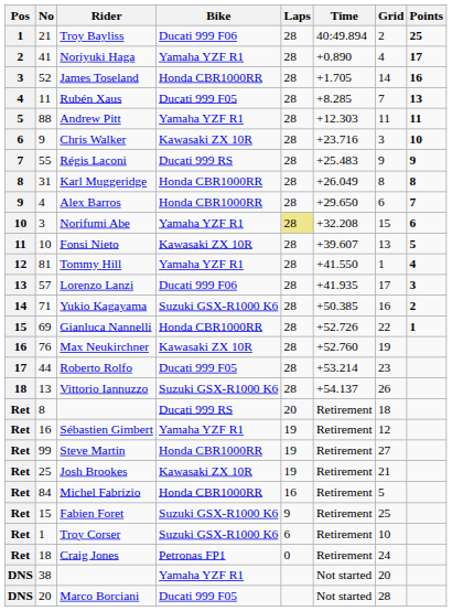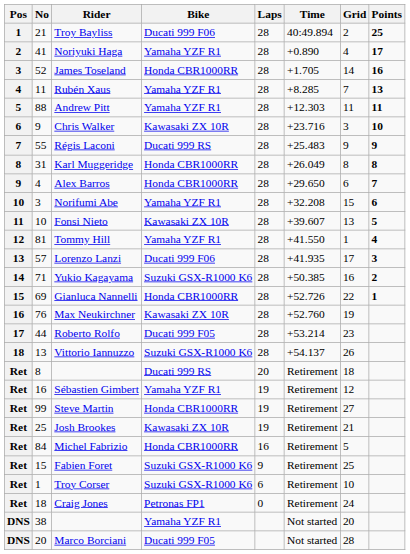 <table class="wikitable" style="font-size: 95%;">
 <tr>
 <th>Pos</th>
 <th>No</th>
 <th>Rider</th>
 <th>Bike</th>
 <th>Laps</th>
 <th>Time</th>
 <th>Grid</th>
 <th>Points</th>
 </tr>
 <tr>
 <th>1</th>
 <td>21</td>
 <td> <a href='#'>Troy Bayliss</a></td>
 <td><a href='#'>Ducati 999 F06</a></td>
 <td>28</td>
 <td>40:49.894</td>
 <td>2</td>
 <td><strong>25</strong></td>
 </tr>
 <tr>
 <th>2</th>
 <td>41</td>
 <td> <a href='#'>Noriyuki Haga</a></td>
 <td><a href='#'>Yamaha YZF R1</a></td>
 <td>28</td>
 <td>+0.890</td>
 <td>4</td>
 <td><strong>17</strong></td>
 </tr>
 <tr>
 <th>3</th>
 <td>52</td>
 <td> <a href='#'>James Toseland</a></td>
 <td><a href='#'>Honda CBR1000RR</a></td>
 <td>28</td>
 <td>+1.705</td>
 <td>14</td>
 <td><strong>16</strong></td>
 </tr>
 <tr>
 <th>4</th>
 <td>11</td>
 <td> <a href='#'>Rubén Xaus</a></td>
-<td><a href='#'>Ducati 999 F05</a></td>
+<td><a href='#'>Yamaha YZF R1</a></td>
 <td>28</td>
 <td>+8.285</td>
 <td>7</td>
 <td><strong>13</strong></td>
 </tr>
 <tr>
 <th>5</th>
 <td>88</td>
 <td> <a href='#'>Andrew Pitt</a></td>
 <td><a href='#'>Yamaha YZF R1</a></td>
 <td>28</td>
 <td>+12.303</td>
 <td>11</td>
 <td><strong>11</strong></td>
 </tr>
 <tr>
 <th>6</th>
 <td>9</td>
 <td> <a href='#'>Chris Walker</a></td>
 <td><a href='#'>Kawasaki ZX 10R</a></td>
 <td>28</td>
 <td>+23.716</td>
 <td>3</td>
 <td><strong>10</strong></td>
 </tr>
 <tr>
 <th>7</th>
 <td>55</td>
 <td> <a href='#'>Régis Laconi</a></td>
 <td><a href='#'>Ducati 999 RS</a></td>
 <td>28</td>
 <td>+25.483</td>
 <td>9</td>
 <td><strong>9</strong></td>
 </tr>
 <tr>
 <th>8</th>
 <td>31</td>
 <td> <a href='#'>Karl Muggeridge</a></td>
 <td><a href='#'>Honda CBR1000RR</a></td>
 <td>28</td>
 <td>+26.049</td>
 <td>8</td>
 <td><strong>8</strong></td>
 </tr>
 <tr>
 <th>9</th>
 <td>4</td>
 <td> <a href='#'>Alex Barros</a></td>
 <td><a href='#'>Honda CBR1000RR</a></td>
 <td>28</td>
 <td>+29.650</td>
 <td>6</td>
 <td><strong>7</strong></td>
 </tr>
 <tr>
 <th>10</th>
 <td>3</td>
 <td> <a href='#'>Norifumi Abe</a></td>
 <td><a href='#'>Yamaha YZF R1</a></td>
-<td style="background: khaki;">28</td>
+<td>28</td>
 <td>+32.208</td>
 <td>15</td>
 <td><strong>6</strong></td>
 </tr>
 <tr>
 <th>11</th>
 <td>10</td>
 <td> <a href='#'>Fonsi Nieto</a></td>
 <td><a href='#'>Kawasaki ZX 10R</a></td>
 <td>28</td>
 <td>+39.607</td>
 <td>13</td>
 <td><strong>5</strong></td>
 </tr>
 <tr>
 <th>12</th>
 <td>81</td>
 <td> <a href='#'>Tommy Hill</a></td>
 <td><a href='#'>Yamaha YZF R1</a></td>
 <td>28</td>
 <td>+41.550</td>
 <td>1</td>
 <td><strong>4</strong></td>
 </tr>
 <tr>
 <th>13</th>
 <td>57</td>
 <td> <a href='#'>Lorenzo Lanzi</a></td>
 <td><a href='#'>Ducati 999 F06</a></td>
 <td>28</td>
 <td>+41.935</td>
 <td>17</td>
 <td><strong>3</strong></td>
 </tr>
 <tr>
 <th>14</th>
 <td>71</td>
 <td> <a href='#'>Yukio Kagayama</a></td>
 <td><a href='#'>Suzuki GSX-R1000 K6</a></td>
 <td>28</td>
 <td>+50.385</td>
 <td>16</td>
 <td><strong>2</strong></td>
 </tr>
 <tr>
 <th>15</th>
 <td>69</td>
 <td> <a href='#'>Gianluca Nannelli</a></td>
 <td><a href='#'>Honda CBR1000RR</a></td>
 <td>28</td>
 <td>+52.726</td>
 <td>22</td>
 <td><strong>1</strong></td>
 </tr>
 <tr>
 <th>16</th>
 <td>76</td>
 <td> <a href='#'>Max Neukirchner</a></td>
 <td><a href='#'>Kawasaki ZX 10R</a></td>
 <td>28</td>
 <td>+52.760</td>
 <td>19</td>
 <td></td>
 </tr>
 <tr>
 <th>17</th>
 <td>44</td>
 <td> <a href='#'>Roberto Rolfo</a></td>
 <td><a href='#'>Ducati 999 F05</a></td>
 <td>28</td>
 <td>+53.214</td>
 <td>23</td>
 <td></td>
 </tr>
 <tr>
 <th>18</th>
 <td>13</td>
 <td> <a href='#'>Vittorio Iannuzzo</a></td>
 <td><a href='#'>Suzuki GSX-R1000 K6</a></td>
 <td>28</td>
 <td>+54.137</td>
 <td>26</td>
 <td></td>
 </tr>
 <tr>
 <th>Ret</th>
 <td>8</td>
 <td> </td>
 <td><a href='#'>Ducati 999 RS</a></td>
 <td>20</td>
 <td>Retirement</td>
 <td>18</td>
 <td></td>
 </tr>
 <tr>
 <th>Ret</th>
 <td>16</td>
 <td> <a href='#'>Sébastien Gimbert</a></td>
 <td><a href='#'>Yamaha YZF R1</a></td>
 <td>19</td>
 <td>Retirement</td>
 <td>12</td>
 <td></td>
 </tr>
 <tr>
 <th>Ret</th>
 <td>99</td>
 <td> <a href='#'>Steve Martin</a></td>
 <td><a href='#'>Honda CBR1000RR</a></td>
 <td>19</td>
 <td>Retirement</td>
 <td>27</td>
 <td></td>
 </tr>
 <tr>
 <th>Ret</th>
 <td>25</td>
 <td> <a href='#'>Josh Brookes</a></td>
 <td><a href='#'>Kawasaki ZX 10R</a></td>
 <td>19</td>
 <td>Retirement</td>
 <td>21</td>
 <td></td>
 </tr>
 <tr>
 <th>Ret</th>
 <td>84</td>
 <td> <a href='#'>Michel Fabrizio</a></td>
 <td><a href='#'>Honda CBR1000RR</a></td>
 <td>16</td>
 <td>Retirement</td>
 <td>5</td>
 <td></td>
 </tr>
 <tr>
 <th>Ret</th>
 <td>15</td>
 <td> <a href='#'>Fabien Foret</a></td>
 <td><a href='#'>Suzuki GSX-R1000 K6</a></td>
 <td>9</td>
 <td>Retirement</td>
 <td>25</td>
 <td></td>
 </tr>
 <tr>
 <th>Ret</th>
 <td>1</td>
 <td> <a href='#'>Troy Corser</a></td>
 <td><a href='#'>Suzuki GSX-R1000 K6</a></td>
 <td>6</td>
 <td>Retirement</td>
 <td>10</td>
 <td></td>
 </tr>
 <tr>
 <th>Ret</th>
 <td>18</td>
 <td> <a href='#'>Craig Jones</a></td>
 <td><a href='#'>Petronas FP1</a></td>
 <td>0</td>
 <td>Retirement</td>
 <td>24</td>
 <td></td>
 </tr>
 <tr>
 <th>DNS</th>
 <td>38</td>
 <td> </td>
 <td><a href='#'>Yamaha YZF R1</a></td>
 <td></td>
 <td>Not started</td>
 <td>20</td>
 <td></td>
 </tr>
 <tr>
 <th>DNS</th>
 <td>20</td>
 <td> <a href='#'>Marco Borciani</a></td>
 <td><a href='#'>Ducati 999 F05</a></td>
 <td></td>
 <td>Not started</td>
 <td>28</td>
 <td></td>
 </tr>
 </table>
